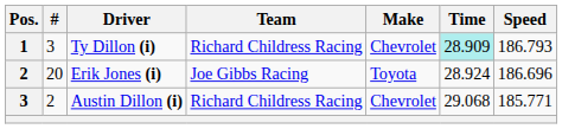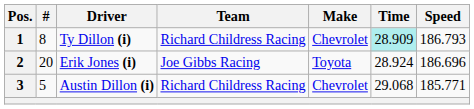 <table class="wikitable" style="font-size:95%">
 <tr>
 <th>Pos.</th>
 <th>#</th>
 <th>Driver</th>
 <th>Team</th>
 <th>Make</th>
 <th>Time</th>
 <th>Speed</th>
 </tr>
 <tr>
 <th>1</th>
-<td>3</td>
+<td>8</td>
 <td><a href='#'>Ty Dillon</a> <strong>(i)</strong></td>
 <td><a href='#'>Richard Childress Racing</a></td>
 <td><a href='#'>Chevrolet</a></td>
 <td style="background: paleturquoise;">28.909</td>
 <td>186.793</td>
 </tr>
 <tr>
 <th>2</th>
 <td>20</td>
 <td><a href='#'>Erik Jones</a> <strong>(i)</strong></td>
 <td><a href='#'>Joe Gibbs Racing</a></td>
 <td><a href='#'>Toyota</a></td>
 <td>28.924</td>
 <td>186.696</td>
 </tr>
 <tr>
 <th>3</th>
-<td>2</td>
+<td>5</td>
 <td><a href='#'>Austin Dillon</a> <strong>(i)</strong></td>
 <td><a href='#'>Richard Childress Racing</a></td>
 <td><a href='#'>Chevrolet</a></td>
 <td>29.068</td>
 <td>185.771</td>
 </tr>
 <tr>
 <th colspan="7"></th>
 </tr>
 </table>
